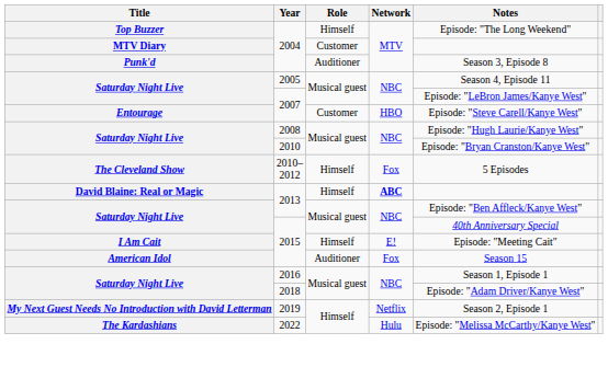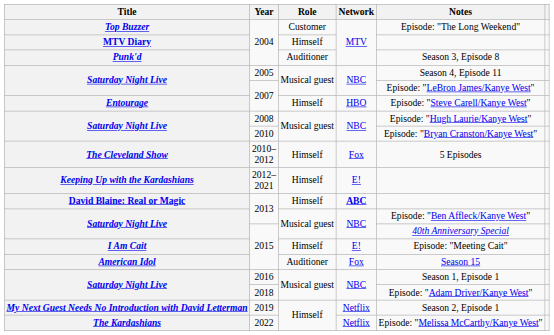 <table class="wikitable sortable plainrowheaders" style="text-align:center;">
 <tr>
 <th>Title</th>
 <th>Year</th>
 <th>Role</th>
 <th>Network</th>
 <th>Notes</th>
 <th></th>
 </tr>
 <tr>
 <th scope="row"><em><a href='#'>Top Buzzer</a></em></th>
 <td rowspan="3">2004</td>
-<td>Himself</td>
+<td>Customer</td>
 <td rowspan="3"><a href='#'>MTV</a></td>
 <td>Episode: "The Long Weekend"</td>
 <td></td>
 </tr>
 <tr>
 <th scope="row"><a href='#'>MTV Diary</a></th>
-<td>Customer</td>
+<td>Himself</td>
 <td></td>
 <td></td>
 </tr>
 <tr>
 <th scope="row"><em><a href='#'>Punk'd</a></em></th>
 <td>Auditioner</td>
 <td>Season 3, Episode 8</td>
 <td></td>
 </tr>
 <tr>
 <th rowspan="2" scope="row"><em><a href='#'>Saturday Night Live</a></em></th>
 <td>2005</td>
 <td rowspan="2">Musical guest</td>
 <td rowspan="2"><a href='#'>NBC</a></td>
 <td>Season 4, Episode 11</td>
 <td></td>
 </tr>
 <tr>
 <td rowspan="2">2007</td>
 <td>Episode: "<a href='#'>LeBron James/Kanye West</a>"</td>
 <td></td>
 </tr>
 <tr>
 <th scope="row"><em><a href='#'>Entourage</a></em></th>
-<td>Customer</td>
+<td>Himself</td>
 <td><a href='#'>HBO</a></td>
 <td>Episode: "<a href='#'>Steve Carell/Kanye West</a>"</td>
 <td></td>
 </tr>
 <tr>
 <th rowspan="2" scope="row"><em><a href='#'>Saturday Night Live</a></em></th>
 <td>2008</td>
 <td rowspan="2">Musical guest</td>
 <td rowspan="2"><a href='#'>NBC</a></td>
 <td>Episode: "<a href='#'>Hugh Laurie/Kanye West</a>"</td>
 <td></td>
 </tr>
 <tr>
 <td>2010</td>
 <td>Episode: "<a href='#'>Bryan Cranston/Kanye West</a>"</td>
 <td></td>
 </tr>
 <tr>
 <th scope="row"><em><a href='#'>The Cleveland Show</a></em></th>
 <td>2010–<br>2012</td>
 <td>Himself</td>
 <td><a href='#'>Fox</a></td>
 <td>5 Episodes</td>
+<td></td>
+</tr>
+<tr>
+<th scope="row"><em><a href='#'>Keeping Up with the Kardashians</a></em></th>
+<td>2012–<br>2021</td>
+<td>Himself</td>
+<td><a href='#'>E!</a></td>
+<td></td>
 <td></td>
 </tr>
 <tr>
 <th scope="row"><a href='#'>David Blaine: Real or Magic</a></th>
 <td rowspan="2">2013</td>
 <td>Himself</td>
 <td><strong><a href='#'>ABC</a></strong></td>
 <td></td>
 <td></td>
 </tr>
 <tr>
 <th rowspan="2" scope="row"><em><a href='#'>Saturday Night Live</a></em></th>
 <td rowspan="2">Musical guest</td>
 <td rowspan="2"><a href='#'>NBC</a></td>
 <td>Episode: "<a href='#'>Ben Affleck/Kanye West</a>"</td>
 <td></td>
 </tr>
 <tr>
 <td rowspan="3">2015</td>
 <td><em><a href='#'>40th Anniversary Special</a></em></td>
 <td></td>
 </tr>
 <tr>
 <th scope="row"><em><a href='#'>I Am Cait</a></em></th>
 <td>Himself</td>
 <td><a href='#'>E!</a></td>
 <td>Episode: "Meeting Cait"</td>
 <td></td>
 </tr>
 <tr>
 <th scope="row"><em><a href='#'>American Idol</a></em></th>
 <td>Auditioner</td>
 <td><a href='#'>Fox</a></td>
 <td><a href='#'>Season 15</a></td>
 <td></td>
 </tr>
 <tr>
 <th rowspan="2" scope="row"><em><a href='#'>Saturday Night Live</a></em></th>
 <td>2016</td>
 <td rowspan="2">Musical guest</td>
 <td rowspan="2"><a href='#'>NBC</a></td>
 <td>Season 1, Episode 1</td>
 <td></td>
 </tr>
 <tr>
 <td>2018</td>
 <td>Episode: "<a href='#'>Adam Driver/Kanye West</a>"</td>
 <td></td>
 </tr>
 <tr>
 <th scope="row"><em><a href='#'>My Next Guest Needs No Introduction with David Letterman</a></em></th>
 <td>2019</td>
 <td rowspan="2">Himself</td>
 <td><a href='#'>Netflix</a></td>
 <td>Season 2, Episode 1</td>
 <td></td>
 </tr>
 <tr>
 <th scope="row"><em><a href='#'>The Kardashians</a></em></th>
 <td>2022</td>
-<td><a href='#'>Hulu</a></td>
+<td><a href='#'>Netflix</a></td>
 <td>Episode: "<a href='#'>Melissa McCarthy/Kanye West</a>"</td>
 <td></td>
 </tr>
 </table>
